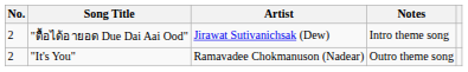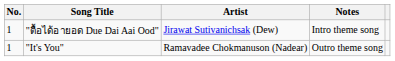 <table class="wikitable">
 <tr>
 <th>No.</th>
 <th>Song Title</th>
 <th>Artist</th>
 <th>Notes</th>
 <th></th>
 </tr>
 <tr>
-<td>2</td>
+<td>1</td>
 <td>"ตื้อได้อายอด Due Dai Aai Ood"</td>
 <td><a href='#'>Jirawat Sutivanichsak</a> (Dew)</td>
 <td>Intro theme song</td>
 <td></td>
 </tr>
 <tr>
-<td>2</td>
+<td>1</td>
 <td>"It's You"</td>
 <td>Ramavadee Chokmanuson (Nadear)</td>
 <td>Outro theme song</td>
 <td></td>
 </tr>
 </table>
